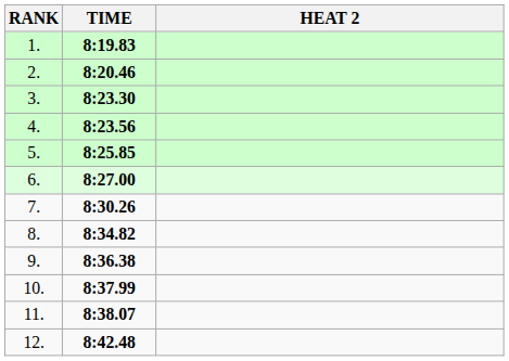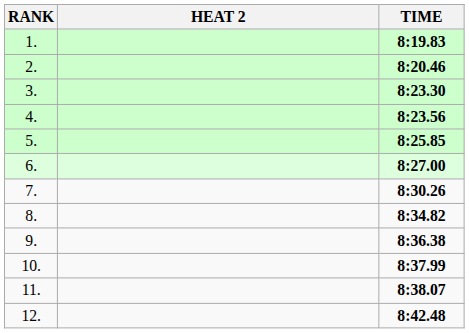 <table class="wikitable" style="border-collapse: collapse; font-size: 100%;">
 <tr>
 <th>RANK</th>
+<th style="width: 20em">HEAT 2</th>
 <th style="width: 5em">TIME</th>
-<th style="width: 20em">HEAT 2</th>
 </tr>
 <tr style="background:#ccffcc;">
 <td align="center">1.</td>
+<td></td>
 <td align="center"><strong>8:19.83</strong></td>
-<td></td>
 </tr>
 <tr style="background:#ccffcc;">
 <td align="center">2.</td>
+<td></td>
 <td align="center"><strong>8:20.46</strong></td>
-<td></td>
 </tr>
 <tr style="background:#ccffcc;">
 <td align="center">3.</td>
+<td></td>
 <td align="center"><strong>8:23.30</strong></td>
-<td></td>
 </tr>
 <tr style="background:#ccffcc;">
 <td align="center">4.</td>
+<td></td>
 <td align="center"><strong>8:23.56</strong></td>
-<td></td>
 </tr>
 <tr style="background:#ccffcc;">
 <td align="center">5.</td>
+<td></td>
 <td align="center"><strong>8:25.85</strong></td>
-<td></td>
 </tr>
 <tr style="background:#ddffdd;">
 <td align="center">6.</td>
+<td></td>
 <td align="center"><strong>8:27.00</strong></td>
-<td></td>
 </tr>
 <tr>
 <td align="center">7.</td>
+<td></td>
 <td align="center"><strong>8:30.26</strong></td>
-<td></td>
 </tr>
 <tr>
 <td align="center">8.</td>
+<td></td>
 <td align="center"><strong>8:34.82</strong></td>
-<td></td>
 </tr>
 <tr>
 <td align="center">9.</td>
+<td></td>
 <td align="center"><strong>8:36.38</strong></td>
-<td></td>
 </tr>
 <tr>
 <td align="center">10.</td>
+<td></td>
 <td align="center"><strong>8:37.99</strong></td>
-<td></td>
 </tr>
 <tr>
 <td align="center">11.</td>
+<td></td>
 <td align="center"><strong>8:38.07</strong></td>
-<td></td>
 </tr>
 <tr>
 <td align="center">12.</td>
+<td></td>
 <td align="center"><strong>8:42.48</strong></td>
-<td></td>
 </tr>
 </table>
